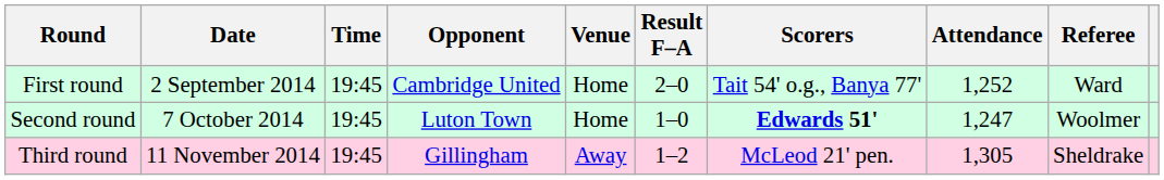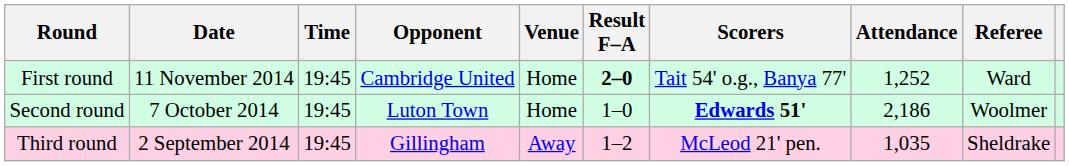 <table class="wikitable sortable" style="text-align:center">
 <tr>
 <th>Round</th>
 <th>Date</th>
 <th>Time</th>
 <th>Opponent</th>
 <th>Venue</th>
 <th>Result<br>F–A</th>
 <th class="unsortable">Scorers</th>
 <th>Attendance</th>
 <th>Referee</th>
 <th class="unsortable"></th>
 </tr>
 <tr bgcolor="#d0ffe3">
 <td>First round</td>
-<td>2 September 2014</td>
+<td>11 November 2014</td>
 <td>19:45</td>
 <td><a href='#'>Cambridge United</a></td>
 <td>Home</td>
-<td>2–0</td>
+<td><strong>2–0</strong></td>
 <td><a href='#'>Tait</a> 54' o.g., <a href='#'>Banya</a> 77'</td>
 <td>1,252</td>
 <td>Ward</td>
 <td></td>
 </tr>
 <tr bgcolor="#d0ffe3">
 <td>Second round</td>
 <td>7 October 2014</td>
 <td>19:45</td>
 <td><a href='#'>Luton Town</a></td>
 <td>Home</td>
 <td>1–0</td>
 <td><strong><a href='#'>Edwards</a> 51'</strong></td>
-<td>1,247</td>
+<td>2,186</td>
 <td>Woolmer</td>
 <td></td>
 </tr>
 <tr bgcolor="#ffd0e3">
 <td>Third round</td>
-<td>11 November 2014</td>
+<td>2 September 2014</td>
 <td>19:45</td>
 <td><a href='#'>Gillingham</a></td>
 <td><a href='#'>Away</a></td>
 <td>1–2</td>
 <td><a href='#'>McLeod</a> 21' pen.</td>
-<td>1,305</td>
+<td>1,035</td>
 <td>Sheldrake</td>
 <td></td>
 </tr>
 </table>
